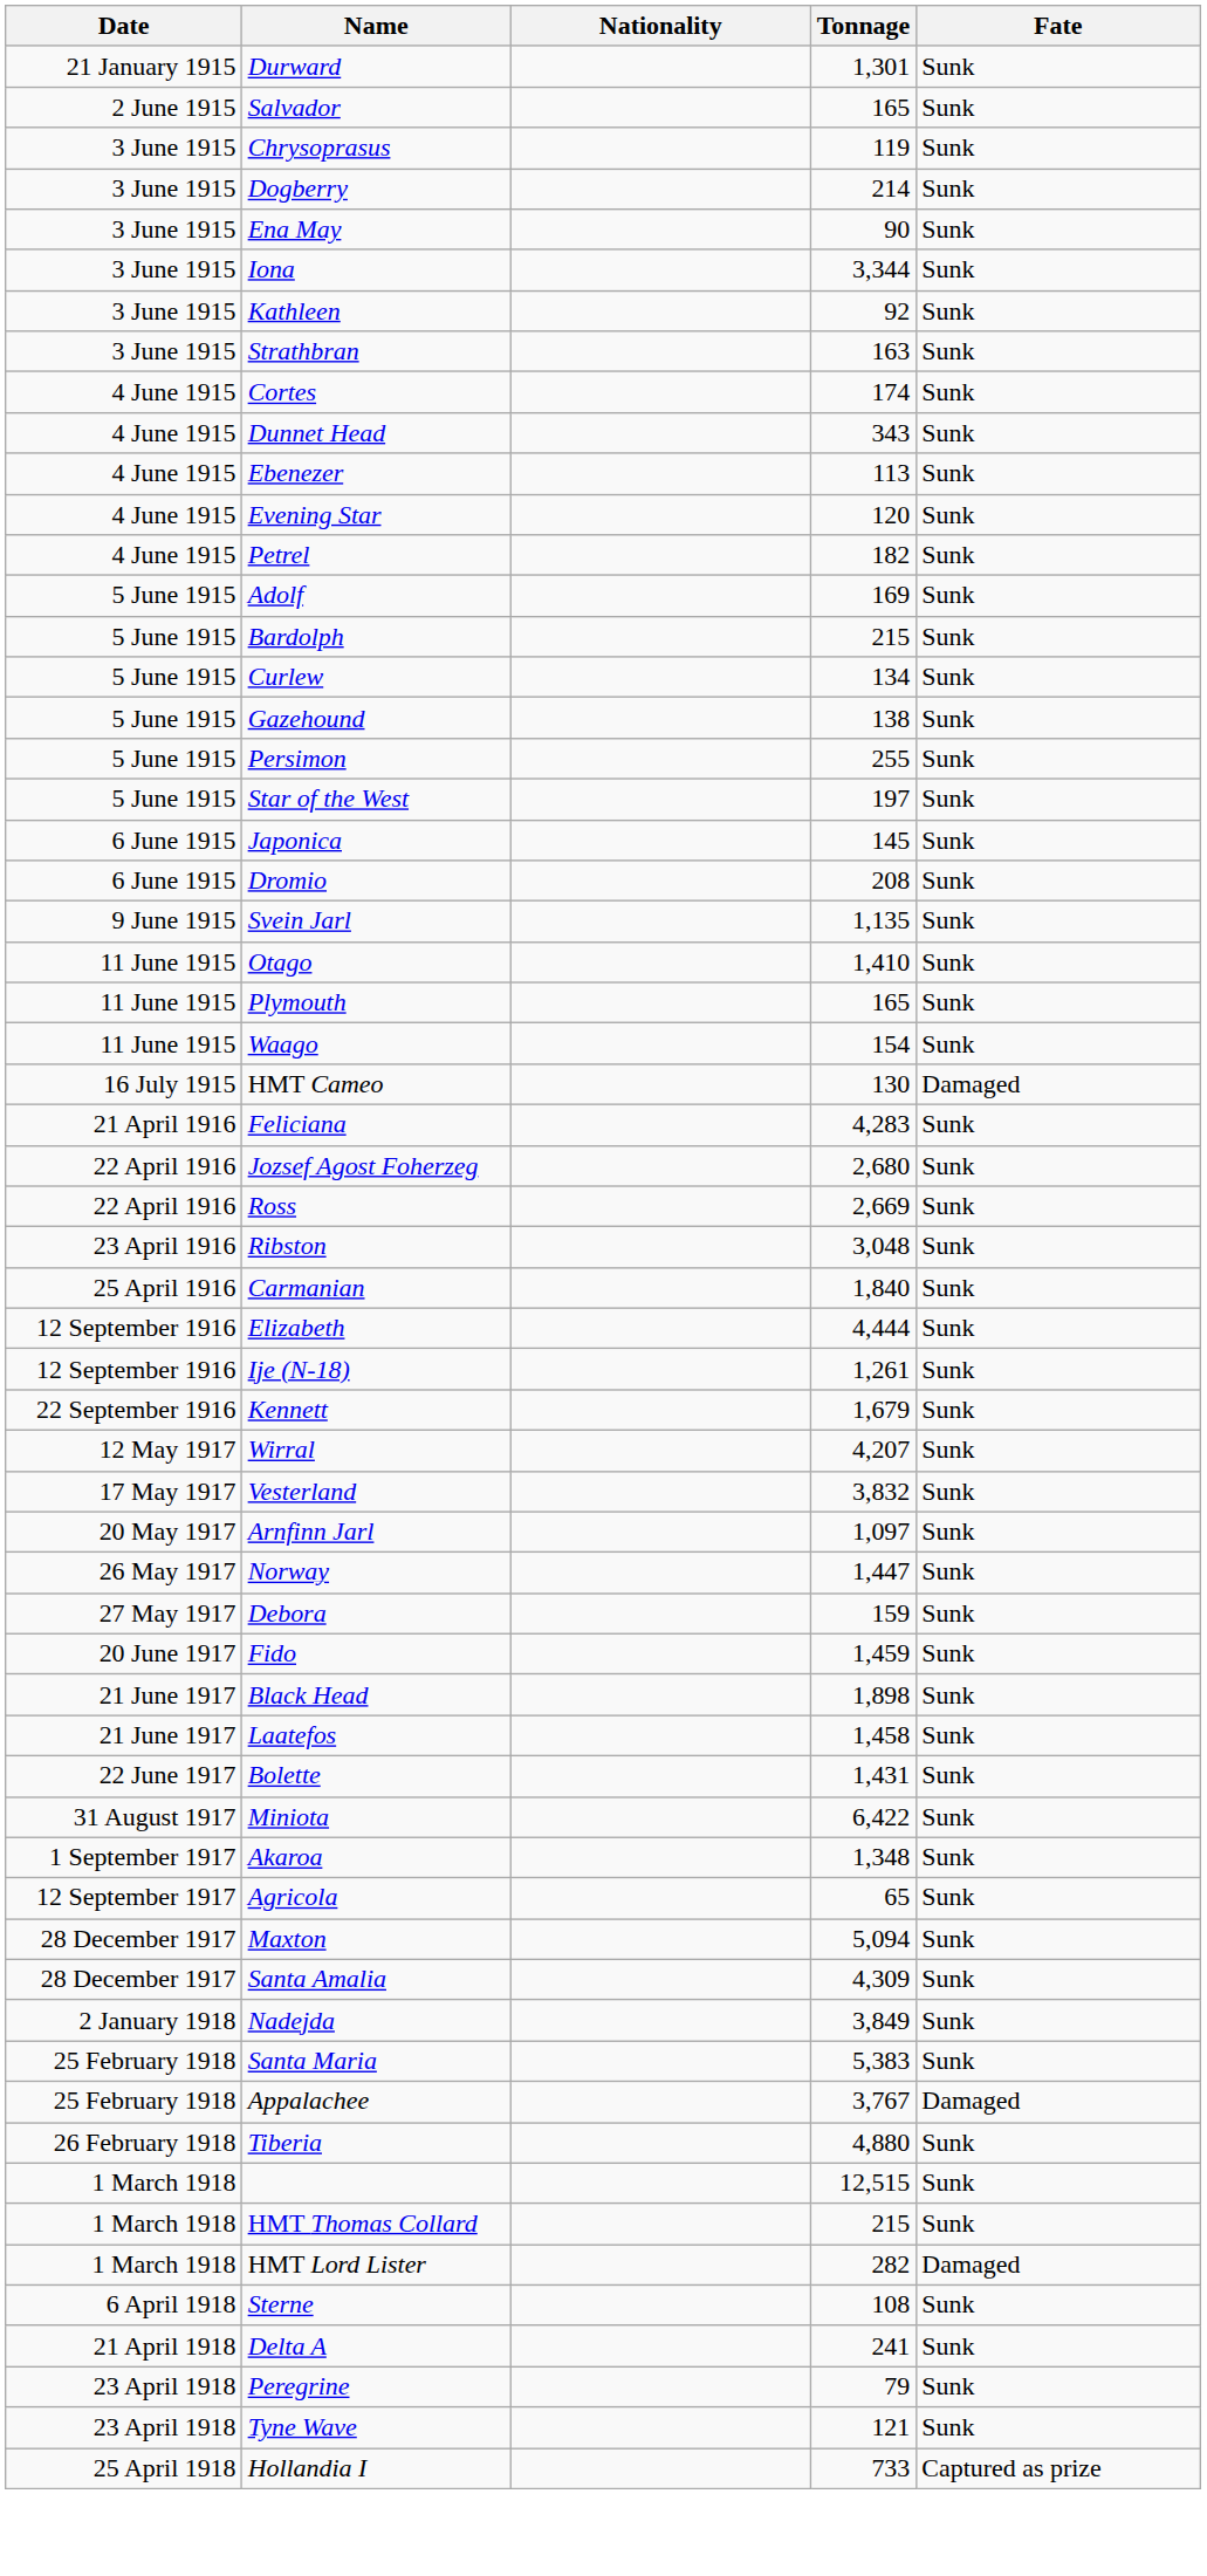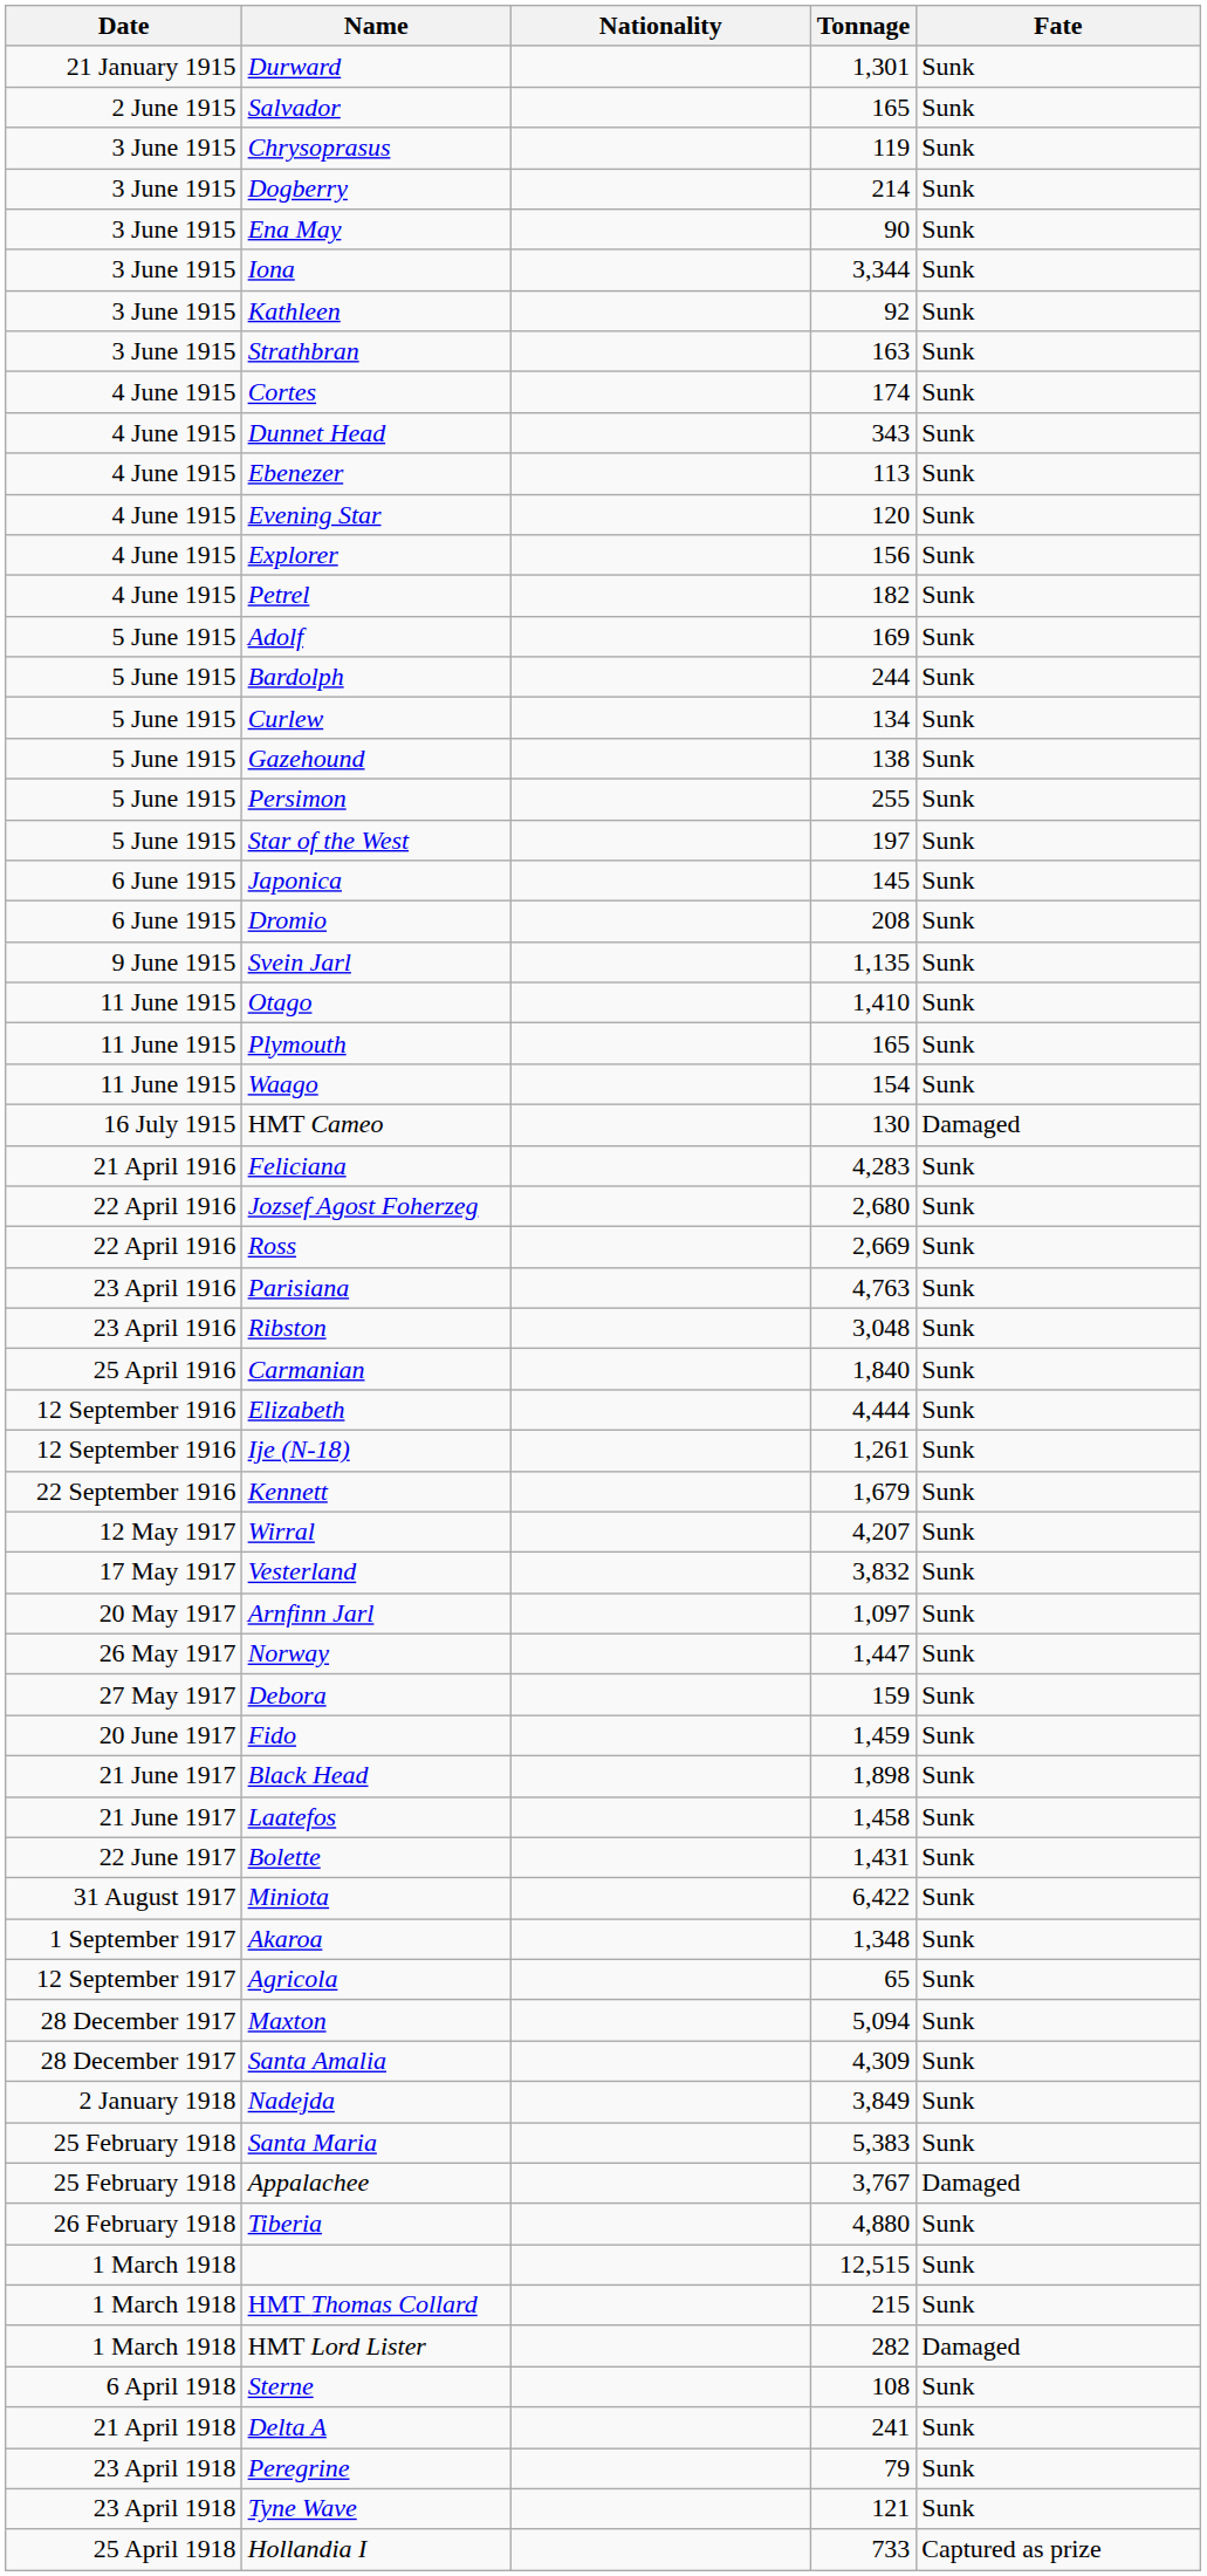 <table class="wikitable sortable">
 <tr>
 <th width="140px">Date</th>
 <th width="160px">Name</th>
 <th width="180px">Nationality</th>
 <th width="25px">Tonnage</th>
 <th width="170px">Fate</th>
 </tr>
 <tr>
 <td align="right">21 January 1915</td>
 <td align="left"><a href='#'><em>Durward</em></a></td>
 <td align="left"></td>
 <td align="right">1,301</td>
 <td align="left">Sunk</td>
 </tr>
 <tr>
 <td align="right">2 June 1915</td>
 <td align="left"><a href='#'><em>Salvador</em></a></td>
 <td align="left"></td>
 <td align="right">165</td>
 <td align="left">Sunk</td>
 </tr>
 <tr>
 <td align="right">3 June 1915</td>
 <td align="left"><a href='#'><em>Chrysoprasus</em></a></td>
 <td align="left"></td>
 <td align="right">119</td>
 <td align="left">Sunk</td>
 </tr>
 <tr>
 <td align="right">3 June 1915</td>
 <td align="left"><a href='#'><em>Dogberry</em></a></td>
 <td align="left"></td>
 <td align="right">214</td>
 <td align="left">Sunk</td>
 </tr>
 <tr>
 <td align="right">3 June 1915</td>
 <td align="left"><a href='#'><em>Ena May</em></a></td>
 <td align="left"></td>
 <td align="right">90</td>
 <td align="left">Sunk</td>
 </tr>
 <tr>
 <td align="right">3 June 1915</td>
 <td align="left"><a href='#'><em>Iona</em></a></td>
 <td align="left"></td>
 <td align="right">3,344</td>
 <td align="left">Sunk</td>
 </tr>
 <tr>
 <td align="right">3 June 1915</td>
 <td align="left"><a href='#'><em>Kathleen</em></a></td>
 <td align="left"></td>
 <td align="right">92</td>
 <td align="left">Sunk</td>
 </tr>
 <tr>
 <td align="right">3 June 1915</td>
 <td align="left"><a href='#'><em>Strathbran</em></a></td>
 <td align="left"></td>
 <td align="right">163</td>
 <td align="left">Sunk</td>
 </tr>
 <tr>
 <td align="right">4 June 1915</td>
 <td align="left"><a href='#'><em>Cortes</em></a></td>
 <td align="left"></td>
 <td align="right">174</td>
 <td align="left">Sunk</td>
 </tr>
 <tr>
 <td align="right">4 June 1915</td>
 <td align="left"><a href='#'><em>Dunnet Head</em></a></td>
 <td align="left"></td>
 <td align="right">343</td>
 <td align="left">Sunk</td>
 </tr>
 <tr>
 <td align="right">4 June 1915</td>
 <td align="left"><a href='#'><em>Ebenezer</em></a></td>
 <td align="left"></td>
 <td align="right">113</td>
 <td align="left">Sunk</td>
 </tr>
 <tr>
 <td align="right">4 June 1915</td>
 <td align="left"><a href='#'><em>Evening Star</em></a></td>
 <td align="left"></td>
 <td align="right">120</td>
 <td align="left">Sunk</td>
 </tr>
 <tr>
 <td align="right">4 June 1915</td>
+<td align="left"><a href='#'><em>Explorer</em></a></td>
+<td align="left"></td>
+<td align="right">156</td>
+<td align="left">Sunk</td>
+</tr>
+<tr>
+<td align="right">4 June 1915</td>
 <td align="left"><a href='#'><em>Petrel</em></a></td>
 <td align="left"></td>
 <td align="right">182</td>
 <td align="left">Sunk</td>
 </tr>
 <tr>
 <td align="right">5 June 1915</td>
 <td align="left"><a href='#'><em>Adolf</em></a></td>
 <td align="left"></td>
 <td align="right">169</td>
 <td align="left">Sunk</td>
 </tr>
 <tr>
 <td align="right">5 June 1915</td>
 <td align="left"><a href='#'><em>Bardolph</em></a></td>
 <td align="left"></td>
-<td align="right">215</td>
+<td align="right">244</td>
 <td align="left">Sunk</td>
 </tr>
 <tr>
 <td align="right">5 June 1915</td>
 <td align="left"><a href='#'><em>Curlew</em></a></td>
 <td align="left"></td>
 <td align="right">134</td>
 <td align="left">Sunk</td>
 </tr>
 <tr>
 <td align="right">5 June 1915</td>
 <td align="left"><a href='#'><em>Gazehound</em></a></td>
 <td align="left"></td>
 <td align="right">138</td>
 <td align="left">Sunk</td>
 </tr>
 <tr>
 <td align="right">5 June 1915</td>
 <td align="left"><a href='#'><em>Persimon</em></a></td>
 <td align="left"></td>
 <td align="right">255</td>
 <td align="left">Sunk</td>
 </tr>
 <tr>
 <td align="right">5 June 1915</td>
 <td align="left"><a href='#'><em>Star of the West</em></a></td>
 <td align="left"></td>
 <td align="right">197</td>
 <td align="left">Sunk</td>
 </tr>
 <tr>
 <td align="right">6 June 1915</td>
 <td align="left"><a href='#'><em>Japonica</em></a></td>
 <td align="left"></td>
 <td align="right">145</td>
 <td align="left">Sunk</td>
 </tr>
 <tr>
 <td align="right">6 June 1915</td>
 <td align="left"><a href='#'><em>Dromio</em></a></td>
 <td align="left"></td>
 <td align="right">208</td>
 <td align="left">Sunk</td>
 </tr>
 <tr>
 <td align="right">9 June 1915</td>
 <td align="left"><a href='#'><em>Svein Jarl</em></a></td>
 <td align="left"></td>
 <td align="right">1,135</td>
 <td align="left">Sunk</td>
 </tr>
 <tr>
 <td align="right">11 June 1915</td>
 <td align="left"><a href='#'><em>Otago</em></a></td>
 <td align="left"></td>
 <td align="right">1,410</td>
 <td align="left">Sunk</td>
 </tr>
 <tr>
 <td align="right">11 June 1915</td>
 <td align="left"><a href='#'><em>Plymouth</em></a></td>
 <td align="left"></td>
 <td align="right">165</td>
 <td align="left">Sunk</td>
 </tr>
 <tr>
 <td align="right">11 June 1915</td>
 <td align="left"><a href='#'><em>Waago</em></a></td>
 <td align="left"></td>
 <td align="right">154</td>
 <td align="left">Sunk</td>
 </tr>
 <tr>
 <td align="right">16 July 1915</td>
 <td align="left">HMT <em>Cameo</em></td>
 <td align="left"></td>
 <td align="right">130</td>
 <td align="left">Damaged</td>
 </tr>
 <tr>
 <td align="right">21 April 1916</td>
 <td align="left"><a href='#'><em>Feliciana</em></a></td>
 <td align="left"></td>
 <td align="right">4,283</td>
 <td align="left">Sunk</td>
 </tr>
 <tr>
 <td align="right">22 April 1916</td>
 <td align="left"><a href='#'><em>Jozsef Agost Foherzeg</em></a></td>
 <td align="left"></td>
 <td align="right">2,680</td>
 <td align="left">Sunk</td>
 </tr>
 <tr>
 <td align="right">22 April 1916</td>
 <td align="left"><a href='#'><em>Ross</em></a></td>
 <td align="left"></td>
 <td align="right">2,669</td>
+<td align="left">Sunk</td>
+</tr>
+<tr>
+<td align="right">23 April 1916</td>
+<td align="left"><a href='#'><em>Parisiana</em></a></td>
+<td align="left"></td>
+<td align="right">4,763</td>
 <td align="left">Sunk</td>
 </tr>
 <tr>
 <td align="right">23 April 1916</td>
 <td align="left"><a href='#'><em>Ribston</em></a></td>
 <td align="left"></td>
 <td align="right">3,048</td>
 <td align="left">Sunk</td>
 </tr>
 <tr>
 <td align="right">25 April 1916</td>
 <td align="left"><a href='#'><em>Carmanian</em></a></td>
 <td align="left"></td>
 <td align="right">1,840</td>
 <td align="left">Sunk</td>
 </tr>
 <tr>
 <td align="right">12 September 1916</td>
 <td align="left"><a href='#'><em>Elizabeth</em></a></td>
 <td align="left"></td>
 <td align="right">4,444</td>
 <td align="left">Sunk</td>
 </tr>
 <tr>
 <td align="right">12 September 1916</td>
 <td align="left"><a href='#'><em>Ije (N-18)</em></a></td>
 <td align="left"></td>
 <td align="right">1,261</td>
 <td align="left">Sunk</td>
 </tr>
 <tr>
 <td align="right">22 September 1916</td>
 <td align="left"><a href='#'><em>Kennett</em></a></td>
 <td align="left"></td>
 <td align="right">1,679</td>
 <td align="left">Sunk</td>
 </tr>
 <tr>
 <td align="right">12 May 1917</td>
 <td align="left"><a href='#'><em>Wirral</em></a></td>
 <td align="left"></td>
 <td align="right">4,207</td>
 <td align="left">Sunk</td>
 </tr>
 <tr>
 <td align="right">17 May 1917</td>
 <td align="left"><a href='#'><em>Vesterland</em></a></td>
 <td align="left"></td>
 <td align="right">3,832</td>
 <td align="left">Sunk</td>
 </tr>
 <tr>
 <td align="right">20 May 1917</td>
 <td align="left"><a href='#'><em>Arnfinn Jarl</em></a></td>
 <td align="left"></td>
 <td align="right">1,097</td>
 <td align="left">Sunk</td>
 </tr>
 <tr>
 <td align="right">26 May 1917</td>
 <td align="left"><a href='#'><em>Norway</em></a></td>
 <td align="left"></td>
 <td align="right">1,447</td>
 <td align="left">Sunk</td>
 </tr>
 <tr>
 <td align="right">27 May 1917</td>
 <td align="left"><a href='#'><em>Debora</em></a></td>
 <td align="left"></td>
 <td align="right">159</td>
 <td align="left">Sunk</td>
 </tr>
 <tr>
 <td align="right">20 June 1917</td>
 <td align="left"><a href='#'><em>Fido</em></a></td>
 <td align="left"></td>
 <td align="right">1,459</td>
 <td align="left">Sunk</td>
 </tr>
 <tr>
 <td align="right">21 June 1917</td>
 <td align="left"><a href='#'><em>Black Head</em></a></td>
 <td align="left"></td>
 <td align="right">1,898</td>
 <td align="left">Sunk</td>
 </tr>
 <tr>
 <td align="right">21 June 1917</td>
 <td align="left"><a href='#'><em>Laatefos</em></a></td>
 <td align="left"></td>
 <td align="right">1,458</td>
 <td align="left">Sunk</td>
 </tr>
 <tr>
 <td align="right">22 June 1917</td>
 <td align="left"><a href='#'><em>Bolette</em></a></td>
 <td align="left"></td>
 <td align="right">1,431</td>
 <td align="left">Sunk</td>
 </tr>
 <tr>
 <td align="right">31 August 1917</td>
 <td align="left"><a href='#'><em>Miniota</em></a></td>
 <td align="left"></td>
 <td align="right">6,422</td>
 <td align="left">Sunk</td>
 </tr>
 <tr>
 <td align="right">1 September 1917</td>
 <td align="left"><a href='#'><em>Akaroa</em></a></td>
 <td align="left"></td>
 <td align="right">1,348</td>
 <td align="left">Sunk</td>
 </tr>
 <tr>
 <td align="right">12 September 1917</td>
 <td align="left"><a href='#'><em>Agricola</em></a></td>
 <td align="left"></td>
 <td align="right">65</td>
 <td align="left">Sunk</td>
 </tr>
 <tr>
 <td align="right">28 December 1917</td>
 <td align="left"><a href='#'><em>Maxton</em></a></td>
 <td align="left"></td>
 <td align="right">5,094</td>
 <td align="left">Sunk</td>
 </tr>
 <tr>
 <td align="right">28 December 1917</td>
 <td align="left"><a href='#'><em>Santa Amalia</em></a></td>
 <td align="left"></td>
 <td align="right">4,309</td>
 <td align="left">Sunk</td>
 </tr>
 <tr>
 <td align="right">2 January 1918</td>
 <td align="left"><a href='#'><em>Nadejda</em></a></td>
 <td align="left"></td>
 <td align="right">3,849</td>
 <td align="left">Sunk</td>
 </tr>
 <tr>
 <td align="right">25 February 1918</td>
 <td align="left"><a href='#'><em>Santa Maria</em></a></td>
 <td align="left"></td>
 <td align="right">5,383</td>
 <td align="left">Sunk</td>
 </tr>
 <tr>
 <td align="right">25 February 1918</td>
 <td align="left"><em>Appalachee</em></td>
 <td align="left"></td>
 <td align="right">3,767</td>
 <td align="left">Damaged</td>
 </tr>
 <tr>
 <td align="right">26 February 1918</td>
 <td align="left"><a href='#'><em>Tiberia</em></a></td>
 <td align="left"></td>
 <td align="right">4,880</td>
 <td align="left">Sunk</td>
 </tr>
 <tr>
 <td align="right">1 March 1918</td>
 <td align="left"></td>
 <td align="left"></td>
 <td align="right">12,515</td>
 <td align="left">Sunk</td>
 </tr>
 <tr>
 <td align="right">1 March 1918</td>
 <td align="left"><a href='#'>HMT <em>Thomas Collard</em></a></td>
 <td align="left"></td>
 <td align="right">215</td>
 <td align="left">Sunk</td>
 </tr>
 <tr>
 <td align="right">1 March 1918</td>
 <td align="left">HMT <em>Lord Lister</em></td>
 <td align="left"></td>
 <td align="right">282</td>
 <td align="left">Damaged</td>
 </tr>
 <tr>
 <td align="right">6 April 1918</td>
 <td align="left"><a href='#'><em>Sterne</em></a></td>
 <td align="left"></td>
 <td align="right">108</td>
 <td align="left">Sunk</td>
 </tr>
 <tr>
 <td align="right">21 April 1918</td>
 <td align="left"><a href='#'><em>Delta A</em></a></td>
 <td align="left"></td>
 <td align="right">241</td>
 <td align="left">Sunk</td>
 </tr>
 <tr>
 <td align="right">23 April 1918</td>
 <td align="left"><a href='#'><em>Peregrine</em></a></td>
 <td align="left"></td>
 <td align="right">79</td>
 <td align="left">Sunk</td>
 </tr>
 <tr>
 <td align="right">23 April 1918</td>
 <td align="left"><a href='#'><em>Tyne Wave</em></a></td>
 <td align="left"></td>
 <td align="right">121</td>
 <td align="left">Sunk</td>
 </tr>
 <tr>
 <td align="right">25 April 1918</td>
 <td align="left"><em>Hollandia I</em></td>
 <td align="left"></td>
 <td align="right">733</td>
 <td align="left">Captured as prize</td>
 </tr>
 </table>
